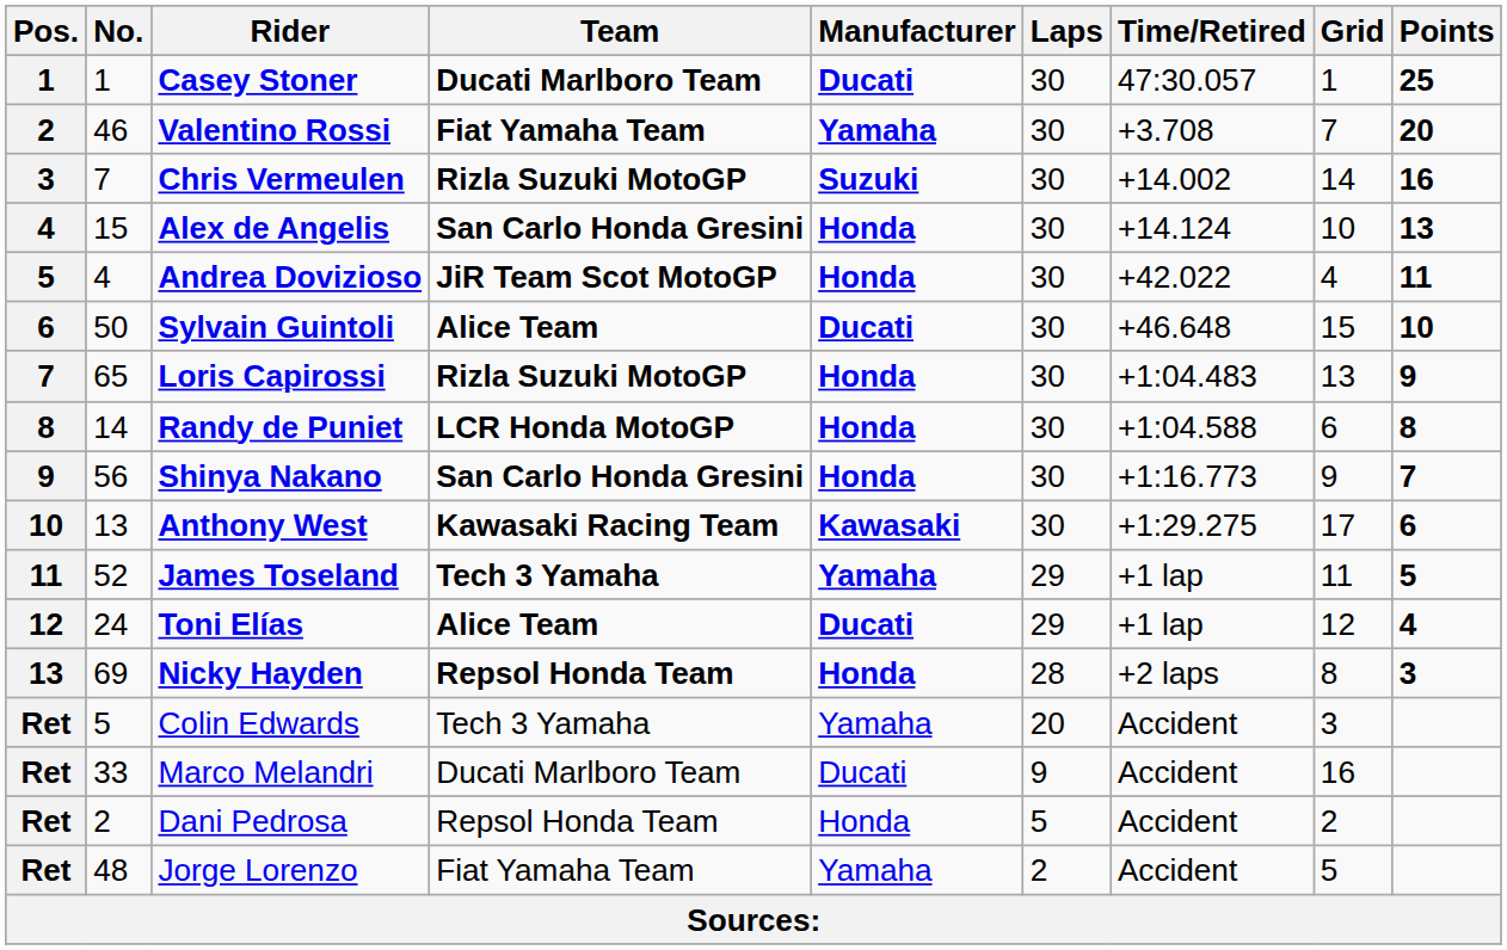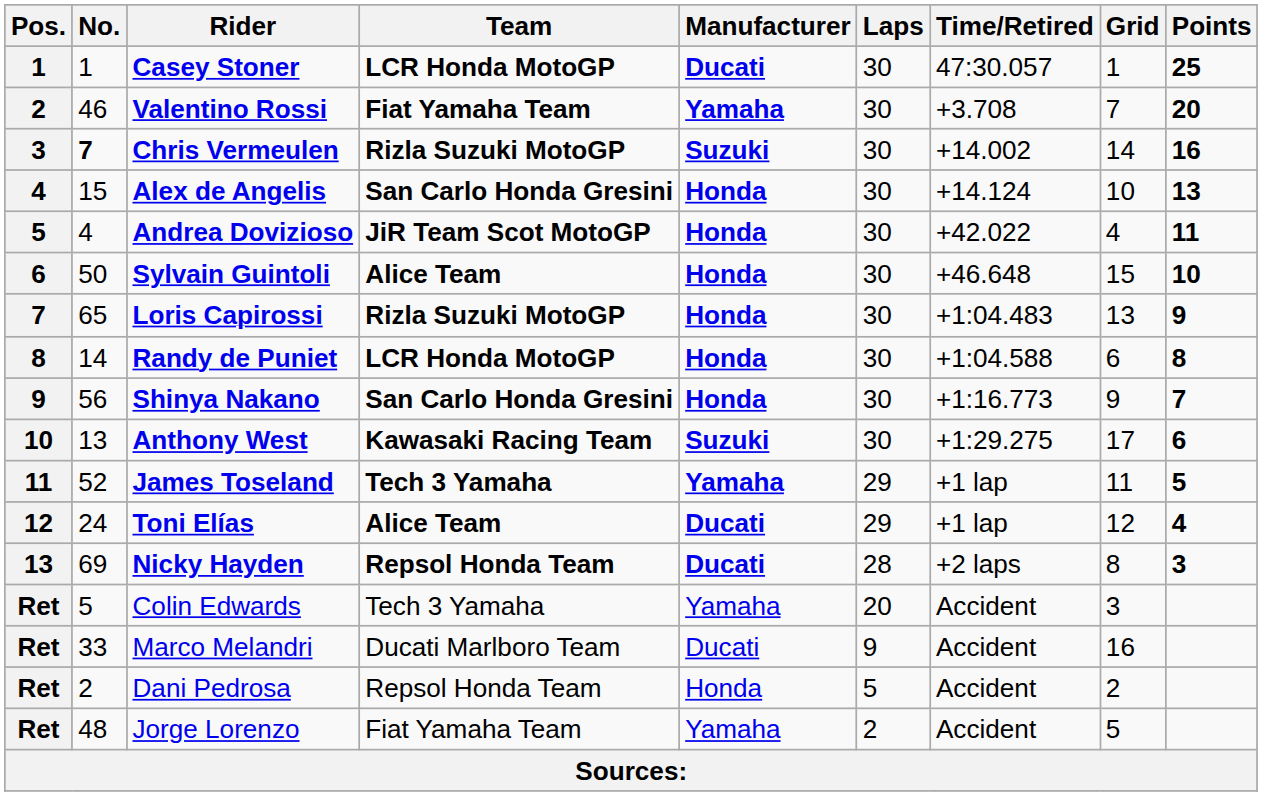 <table class="wikitable" style="font-size: 95%;">
 <tr>
 <th>Pos.</th>
 <th>No.</th>
 <th>Rider</th>
 <th>Team</th>
 <th>Manufacturer</th>
 <th>Laps</th>
 <th>Time/Retired</th>
 <th>Grid</th>
 <th>Points</th>
 </tr>
 <tr>
 <th>1</th>
 <td>1</td>
 <td> <strong><a href='#'>Casey Stoner</a></strong></td>
-<td><strong>Ducati Marlboro Team</strong></td>
+<td><strong>LCR Honda MotoGP</strong></td>
 <td><strong><a href='#'>Ducati</a></strong></td>
 <td>30</td>
 <td>47:30.057</td>
 <td>1</td>
 <td><strong>25</strong></td>
 </tr>
 <tr>
 <th>2</th>
 <td>46</td>
 <td> <strong><a href='#'>Valentino Rossi</a></strong></td>
 <td><strong>Fiat Yamaha Team</strong></td>
 <td><strong><a href='#'>Yamaha</a></strong></td>
 <td>30</td>
 <td>+3.708</td>
 <td>7</td>
 <td><strong>20</strong></td>
 </tr>
 <tr>
 <th>3</th>
-<td>7</td>
+<td><strong>7</strong></td>
 <td> <strong><a href='#'>Chris Vermeulen</a></strong></td>
 <td><strong>Rizla Suzuki MotoGP</strong></td>
 <td><strong><a href='#'>Suzuki</a></strong></td>
 <td>30</td>
 <td>+14.002</td>
 <td>14</td>
 <td><strong>16</strong></td>
 </tr>
 <tr>
 <th>4</th>
 <td>15</td>
 <td> <strong><a href='#'>Alex de Angelis</a></strong></td>
 <td><strong>San Carlo Honda Gresini</strong></td>
 <td><strong><a href='#'>Honda</a></strong></td>
 <td>30</td>
 <td>+14.124</td>
 <td>10</td>
 <td><strong>13</strong></td>
 </tr>
 <tr>
 <th>5</th>
 <td>4</td>
 <td> <strong><a href='#'>Andrea Dovizioso</a></strong></td>
 <td><strong>JiR Team Scot MotoGP</strong></td>
 <td><strong><a href='#'>Honda</a></strong></td>
 <td>30</td>
 <td>+42.022</td>
 <td>4</td>
 <td><strong>11</strong></td>
 </tr>
 <tr>
 <th>6</th>
 <td>50</td>
 <td> <strong><a href='#'>Sylvain Guintoli</a></strong></td>
 <td><strong>Alice Team</strong></td>
-<td><strong><a href='#'>Ducati</a></strong></td>
+<td><strong><a href='#'>Honda</a></strong></td>
 <td>30</td>
 <td>+46.648</td>
 <td>15</td>
 <td><strong>10</strong></td>
 </tr>
 <tr>
 <th>7</th>
 <td>65</td>
 <td> <strong><a href='#'>Loris Capirossi</a></strong></td>
 <td><strong>Rizla Suzuki MotoGP</strong></td>
 <td><strong><a href='#'>Honda</a></strong></td>
 <td>30</td>
 <td>+1:04.483</td>
 <td>13</td>
 <td><strong>9</strong></td>
 </tr>
 <tr>
 <th>8</th>
 <td>14</td>
 <td> <strong><a href='#'>Randy de Puniet</a></strong></td>
 <td><strong>LCR Honda MotoGP</strong></td>
 <td><strong><a href='#'>Honda</a></strong></td>
 <td>30</td>
 <td>+1:04.588</td>
 <td>6</td>
 <td><strong>8</strong></td>
 </tr>
 <tr>
 <th>9</th>
 <td>56</td>
 <td> <strong><a href='#'>Shinya Nakano</a></strong></td>
 <td><strong>San Carlo Honda Gresini</strong></td>
 <td><strong><a href='#'>Honda</a></strong></td>
 <td>30</td>
 <td>+1:16.773</td>
 <td>9</td>
 <td><strong>7</strong></td>
 </tr>
 <tr>
 <th>10</th>
 <td>13</td>
 <td> <strong><a href='#'>Anthony West</a></strong></td>
 <td><strong>Kawasaki Racing Team</strong></td>
-<td><strong><a href='#'>Kawasaki</a></strong></td>
+<td><strong><a href='#'>Suzuki</a></strong></td>
 <td>30</td>
 <td>+1:29.275</td>
 <td>17</td>
 <td><strong>6</strong></td>
 </tr>
 <tr>
 <th>11</th>
 <td>52</td>
 <td> <strong><a href='#'>James Toseland</a></strong></td>
 <td><strong>Tech 3 Yamaha</strong></td>
 <td><strong><a href='#'>Yamaha</a></strong></td>
 <td>29</td>
 <td>+1 lap</td>
 <td>11</td>
 <td><strong>5</strong></td>
 </tr>
 <tr>
 <th>12</th>
 <td>24</td>
 <td> <strong><a href='#'>Toni Elías</a></strong></td>
 <td><strong>Alice Team</strong></td>
 <td><strong><a href='#'>Ducati</a></strong></td>
 <td>29</td>
 <td>+1 lap</td>
 <td>12</td>
 <td><strong>4</strong></td>
 </tr>
 <tr>
 <th>13</th>
 <td>69</td>
 <td> <strong><a href='#'>Nicky Hayden</a></strong></td>
 <td><strong>Repsol Honda Team</strong></td>
-<td><strong><a href='#'>Honda</a></strong></td>
+<td><strong><a href='#'>Ducati</a></strong></td>
 <td>28</td>
 <td>+2 laps</td>
 <td>8</td>
 <td><strong>3</strong></td>
 </tr>
 <tr>
 <th>Ret</th>
 <td>5</td>
 <td> <a href='#'>Colin Edwards</a></td>
 <td>Tech 3 Yamaha</td>
 <td><a href='#'>Yamaha</a></td>
 <td>20</td>
 <td>Accident</td>
 <td>3</td>
 <td></td>
 </tr>
 <tr>
 <th>Ret</th>
 <td>33</td>
 <td> <a href='#'>Marco Melandri</a></td>
 <td>Ducati Marlboro Team</td>
 <td><a href='#'>Ducati</a></td>
 <td>9</td>
 <td>Accident</td>
 <td>16</td>
 <td></td>
 </tr>
 <tr>
 <th>Ret</th>
 <td>2</td>
 <td> <a href='#'>Dani Pedrosa</a></td>
 <td>Repsol Honda Team</td>
 <td><a href='#'>Honda</a></td>
 <td>5</td>
 <td>Accident</td>
 <td>2</td>
 <td></td>
 </tr>
 <tr>
 <th>Ret</th>
 <td>48</td>
 <td> <a href='#'>Jorge Lorenzo</a></td>
 <td>Fiat Yamaha Team</td>
 <td><a href='#'>Yamaha</a></td>
 <td>2</td>
 <td>Accident</td>
 <td>5</td>
 <td></td>
 </tr>
 <tr>
 <th colspan=9>Sources:</th>
 </tr>
 </table>
